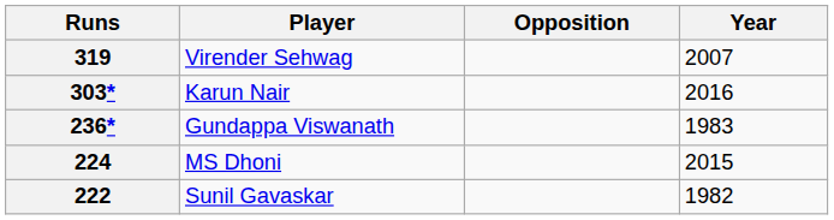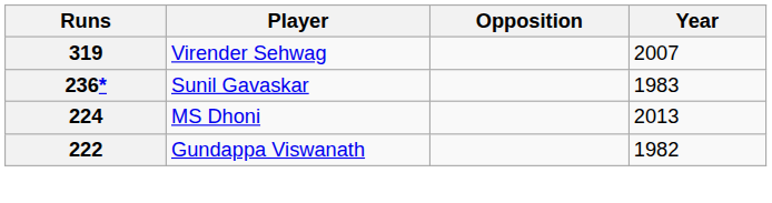 <table class="wikitable">
 <tr>
 <th style="width:120px;">Runs</th>
 <th style="width:200px;">Player</th>
 <th style="width:150px;">Opposition</th>
 <th style="width:100px;">Year</th>
 </tr>
 <tr>
 <th>319</th>
 <td> <a href='#'>Virender Sehwag</a></td>
 <td></td>
 <td>2007</td>
 </tr>
 <tr>
-<th>303<a href='#'>*</a></th>
-<td> <a href='#'>Karun Nair</a></td>
-<td></td>
-<td>2016</td>
-</tr>
-<tr>
 <th>236<a href='#'>*</a></th>
-<td> <a href='#'>Gundappa Viswanath</a></td>
+<td> <a href='#'>Sunil Gavaskar</a></td>
 <td></td>
 <td>1983</td>
 </tr>
 <tr>
 <th>224</th>
 <td> <a href='#'>MS Dhoni</a></td>
 <td></td>
-<td>2015</td>
+<td>2013</td>
 </tr>
 <tr>
 <th>222</th>
-<td> <a href='#'>Sunil Gavaskar</a></td>
+<td> <a href='#'>Gundappa Viswanath</a></td>
 <td></td>
 <td>1982</td>
 </tr>
 </table>
